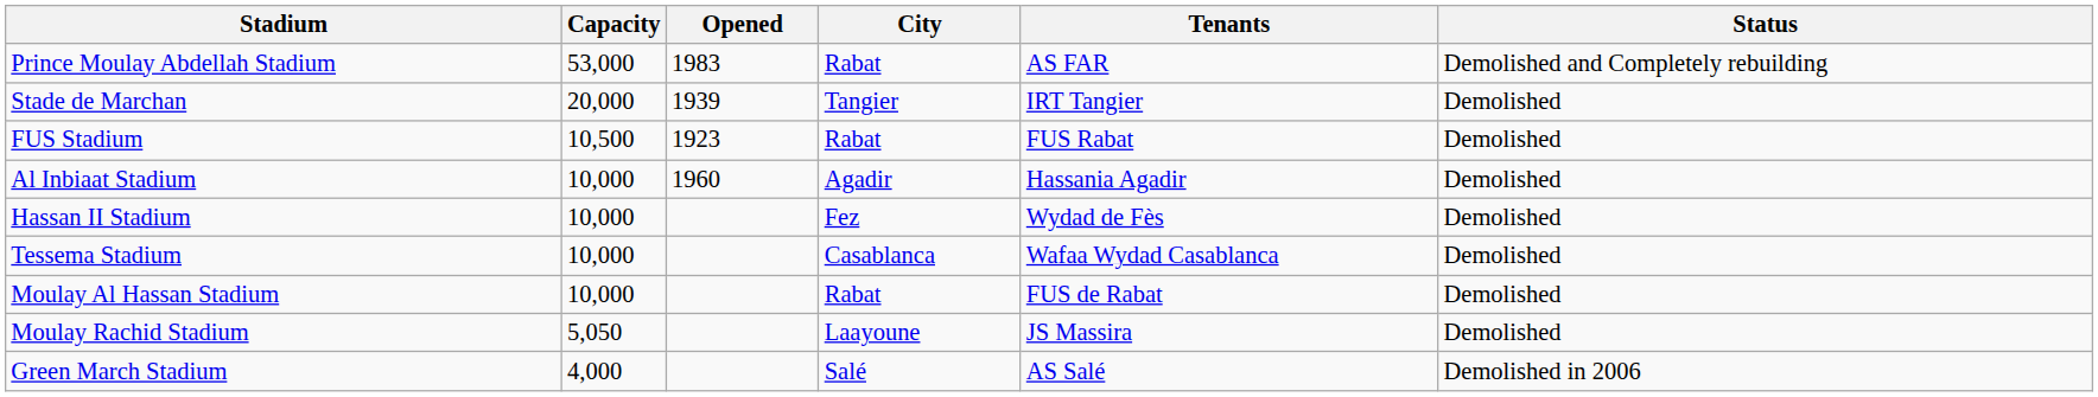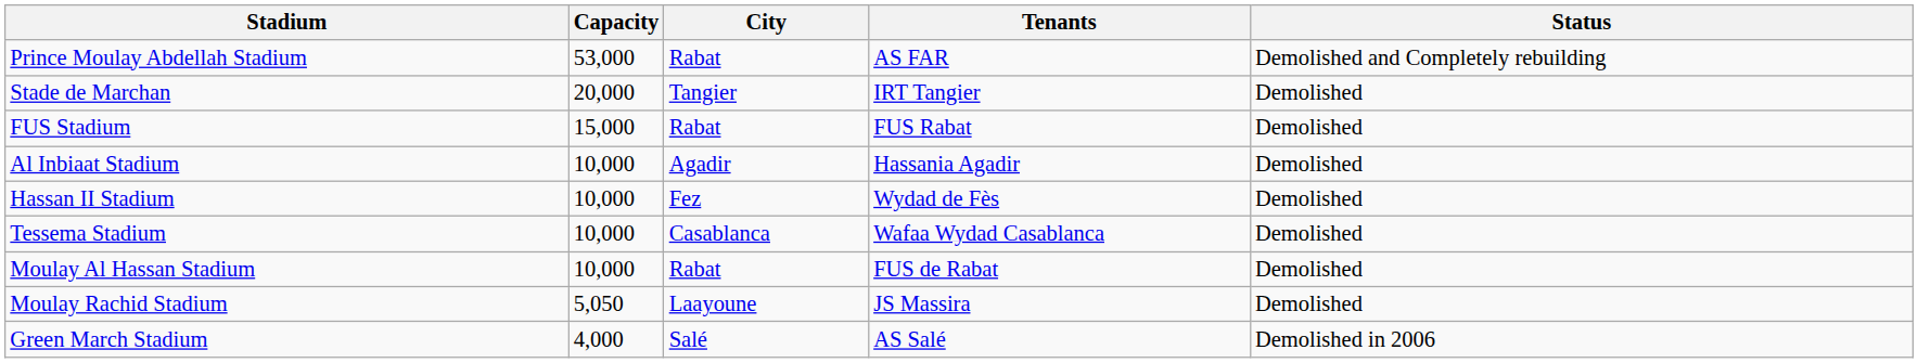 <table class="wikitable">
 <tr>
 <th>Stadium</th>
 <th width=5%>Capacity</th>
-<th>Opened</th>
 <th>City</th>
 <th width=20%>Tenants</th>
 <th>Status</th>
 </tr>
 <tr>
 <td><a href='#'>Prince Moulay Abdellah Stadium</a></td>
 <td>53,000</td>
-<td>1983</td>
 <td><a href='#'>Rabat</a></td>
 <td><a href='#'>AS FAR</a></td>
 <td>Demolished and Completely rebuilding</td>
 </tr>
 <tr>
 <td><a href='#'>Stade de Marchan</a></td>
 <td>20,000</td>
-<td>1939</td>
 <td><a href='#'>Tangier</a></td>
 <td><a href='#'>IRT Tangier</a></td>
 <td>Demolished</td>
 </tr>
 <tr>
 <td><a href='#'>FUS Stadium</a></td>
-<td>10,500</td>
-<td>1923</td>
+<td>15,000</td>
 <td><a href='#'>Rabat</a></td>
 <td><a href='#'>FUS Rabat</a></td>
 <td>Demolished</td>
 </tr>
 <tr>
 <td><a href='#'>Al Inbiaat Stadium</a></td>
 <td>10,000</td>
-<td>1960</td>
 <td><a href='#'>Agadir</a></td>
 <td><a href='#'>Hassania Agadir</a></td>
 <td>Demolished</td>
 </tr>
 <tr>
 <td><a href='#'>Hassan II Stadium</a></td>
 <td>10,000</td>
-<td></td>
 <td><a href='#'>Fez</a></td>
 <td><a href='#'>Wydad de Fès</a></td>
 <td>Demolished</td>
 </tr>
 <tr>
 <td><a href='#'>Tessema Stadium</a></td>
 <td>10,000</td>
-<td></td>
 <td><a href='#'>Casablanca</a></td>
 <td><a href='#'>Wafaa Wydad Casablanca</a></td>
 <td>Demolished</td>
 </tr>
 <tr>
 <td><a href='#'>Moulay Al Hassan Stadium</a></td>
 <td>10,000</td>
-<td></td>
 <td><a href='#'>Rabat</a></td>
 <td><a href='#'>FUS de Rabat</a></td>
 <td>Demolished</td>
 </tr>
 <tr>
 <td><a href='#'>Moulay Rachid Stadium</a></td>
 <td>5,050</td>
-<td></td>
 <td><a href='#'>Laayoune</a></td>
 <td><a href='#'>JS Massira</a></td>
 <td>Demolished</td>
 </tr>
 <tr>
 <td><a href='#'>Green March Stadium</a></td>
 <td>4,000</td>
-<td></td>
 <td><a href='#'>Salé</a></td>
 <td><a href='#'>AS Salé</a></td>
 <td>Demolished in 2006</td>
 </tr>
 </table>
